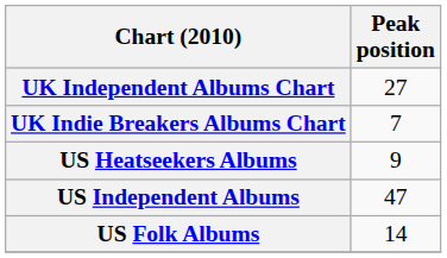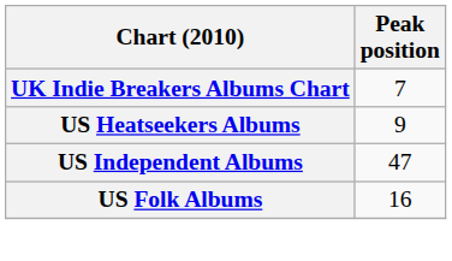 <table class="wikitable sortable plainrowheaders" style="text-align:center;">
 <tr>
 <th>Chart (2010)</th>
 <th>Peak<br>position</th>
-</tr>
-<tr>
-<th scope="row"><a href='#'>UK Independent Albums Chart</a></th>
-<td>27</td>
 </tr>
 <tr>
 <th scope="row"><a href='#'>UK Indie Breakers Albums Chart</a></th>
 <td>7</td>
 </tr>
 <tr>
 <th scope="row">US <a href='#'>Heatseekers Albums</a></th>
 <td>9</td>
 </tr>
 <tr>
 <th scope="row">US <a href='#'>Independent Albums</a></th>
 <td>47</td>
 </tr>
 <tr>
 <th scope="row">US <a href='#'>Folk Albums</a></th>
-<td>14</td>
+<td>16</td>
 </tr>
 <tr>
 </tr>
 </table>
